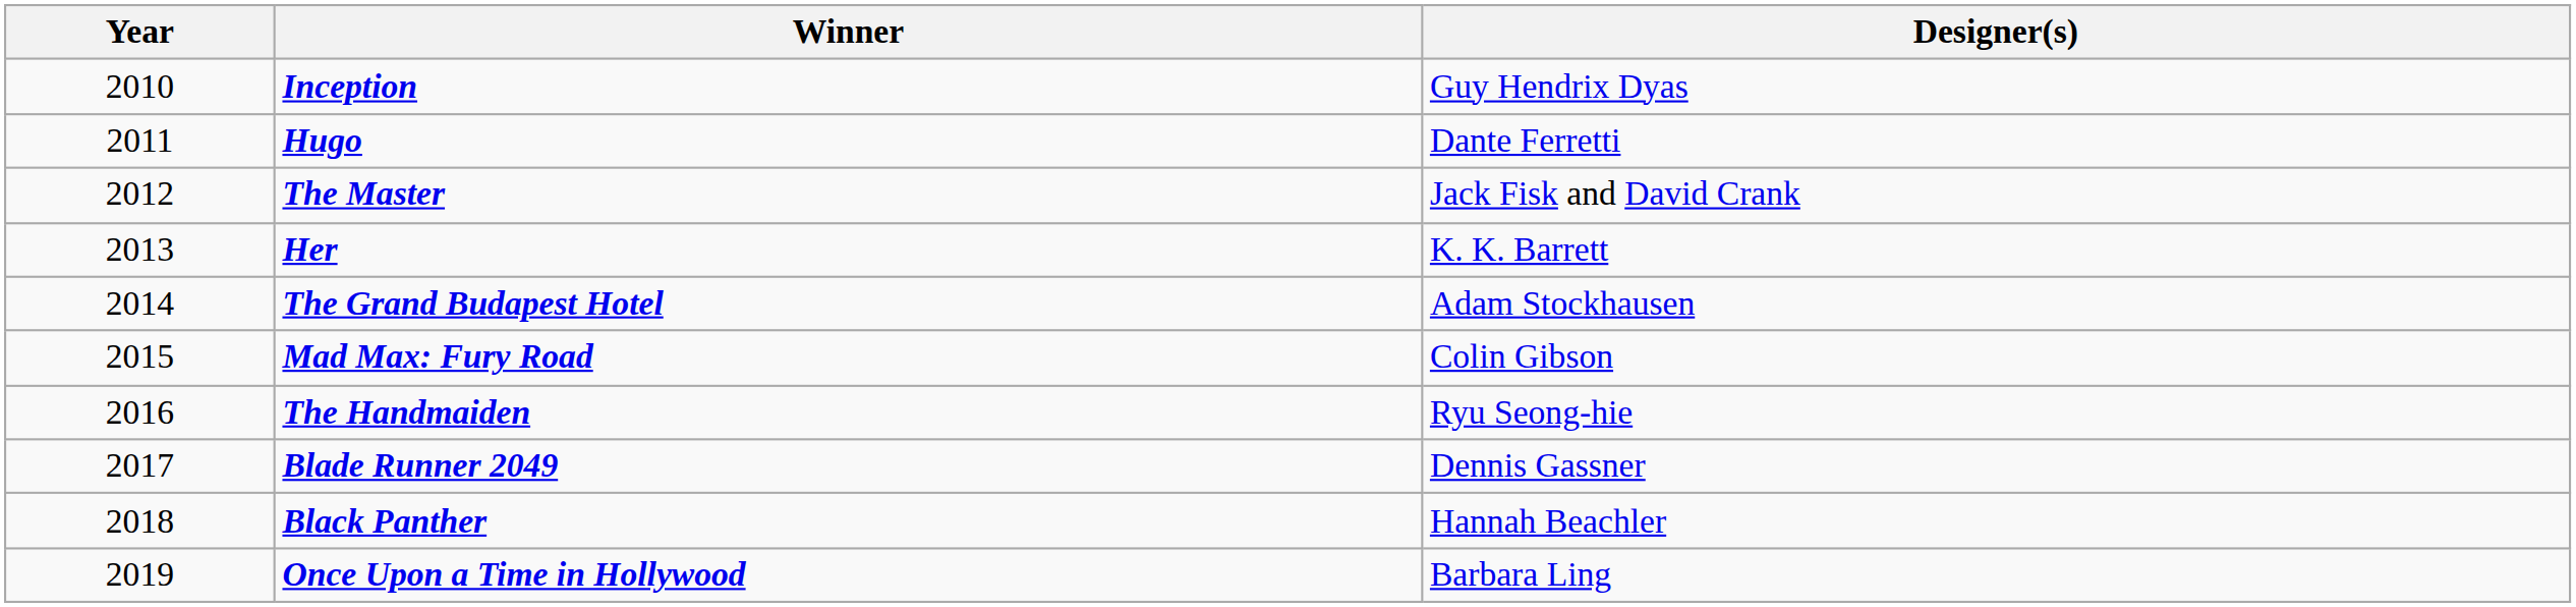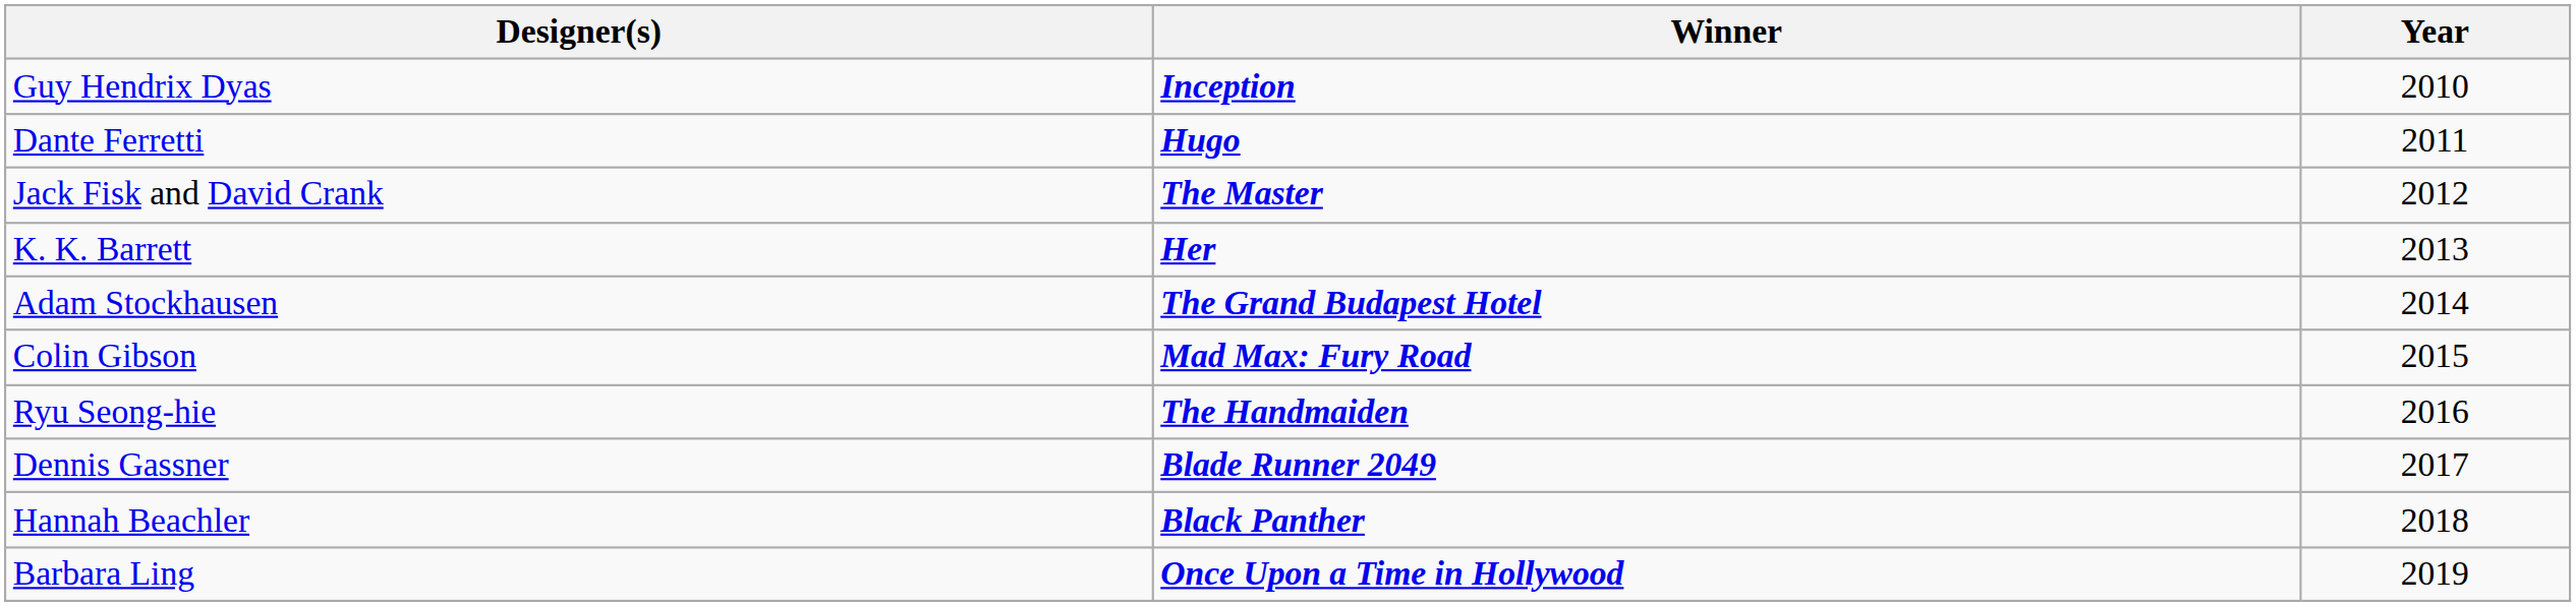 <table class="wikitable" width="95%" cellpadding="5">
 <tr>
+<th width="450"><strong>Designer(s)</strong></th>
+<th width="450"><strong>Winner</strong></th>
 <th width="100"><strong>Year</strong></th>
-<th width="450"><strong>Winner</strong></th>
-<th width="450"><strong>Designer(s)</strong></th>
 </tr>
 <tr>
+<td><a href='#'>Guy Hendrix Dyas</a></td>
+<td><strong><em><a href='#'>Inception</a></em></strong></td>
 <td style="text-align:center;">2010</td>
-<td><strong><em><a href='#'>Inception</a></em></strong></td>
-<td><a href='#'>Guy Hendrix Dyas</a></td>
 </tr>
 <tr>
+<td><a href='#'>Dante Ferretti</a></td>
+<td><strong><em><a href='#'>Hugo</a></em></strong></td>
 <td style="text-align:center;">2011</td>
-<td><strong><em><a href='#'>Hugo</a></em></strong></td>
-<td><a href='#'>Dante Ferretti</a></td>
 </tr>
 <tr>
+<td><a href='#'>Jack Fisk</a> and <a href='#'>David Crank</a></td>
+<td><strong><em><a href='#'>The Master</a></em></strong></td>
 <td style="text-align:center;">2012</td>
-<td><strong><em><a href='#'>The Master</a></em></strong></td>
-<td><a href='#'>Jack Fisk</a> and <a href='#'>David Crank</a></td>
 </tr>
 <tr>
+<td><a href='#'>K. K. Barrett</a></td>
+<td><strong><em><a href='#'>Her</a></em></strong></td>
 <td style="text-align:center;">2013</td>
-<td><strong><em><a href='#'>Her</a></em></strong></td>
-<td><a href='#'>K. K. Barrett</a></td>
 </tr>
 <tr>
+<td><a href='#'>Adam Stockhausen</a></td>
+<td><strong><em><a href='#'>The Grand Budapest Hotel</a></em></strong></td>
 <td style="text-align:center;">2014</td>
-<td><strong><em><a href='#'>The Grand Budapest Hotel</a></em></strong></td>
-<td><a href='#'>Adam Stockhausen</a></td>
 </tr>
 <tr>
+<td><a href='#'>Colin Gibson</a></td>
+<td><strong><em><a href='#'>Mad Max: Fury Road</a></em></strong></td>
 <td style="text-align:center;">2015</td>
-<td><strong><em><a href='#'>Mad Max: Fury Road</a></em></strong></td>
-<td><a href='#'>Colin Gibson</a></td>
 </tr>
 <tr>
+<td><a href='#'>Ryu Seong-hie</a></td>
+<td><strong><em><a href='#'>The Handmaiden</a></em></strong></td>
 <td style="text-align:center;">2016</td>
-<td><strong><em><a href='#'>The Handmaiden</a></em></strong></td>
-<td><a href='#'>Ryu Seong-hie</a></td>
 </tr>
 <tr>
+<td><a href='#'>Dennis Gassner</a></td>
+<td><strong><em><a href='#'>Blade Runner 2049</a></em></strong></td>
 <td style="text-align:center;">2017</td>
-<td><strong><em><a href='#'>Blade Runner 2049</a></em></strong></td>
-<td><a href='#'>Dennis Gassner</a></td>
 </tr>
 <tr>
+<td><a href='#'>Hannah Beachler</a></td>
+<td><strong><em><a href='#'>Black Panther</a></em></strong></td>
 <td style="text-align:center;">2018</td>
-<td><strong><em><a href='#'>Black Panther</a></em></strong></td>
-<td><a href='#'>Hannah Beachler</a></td>
 </tr>
 <tr>
+<td><a href='#'>Barbara Ling</a></td>
+<td><strong><em><a href='#'>Once Upon a Time in Hollywood</a></em></strong></td>
 <td style="text-align:center;">2019</td>
-<td><strong><em><a href='#'>Once Upon a Time in Hollywood</a></em></strong></td>
-<td><a href='#'>Barbara Ling</a></td>
 </tr>
 </table>
